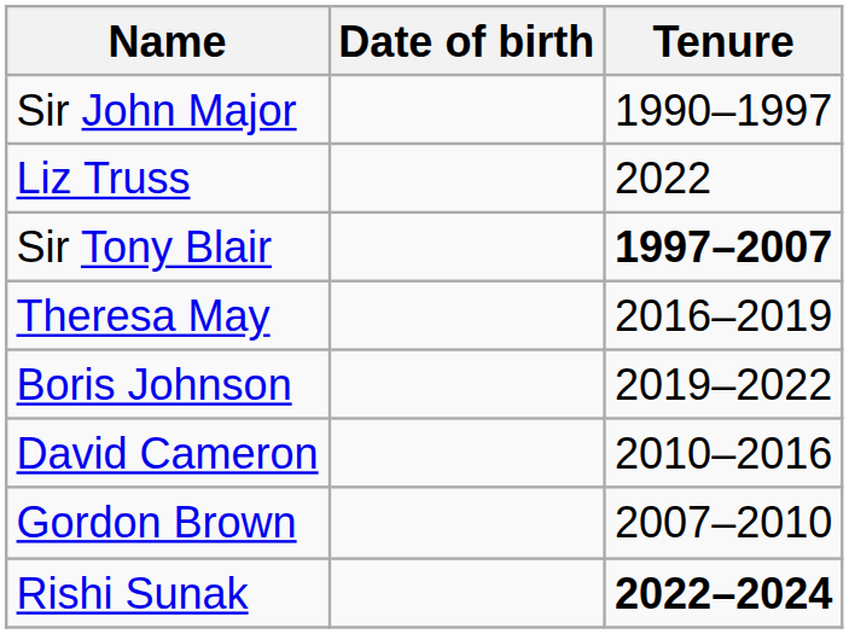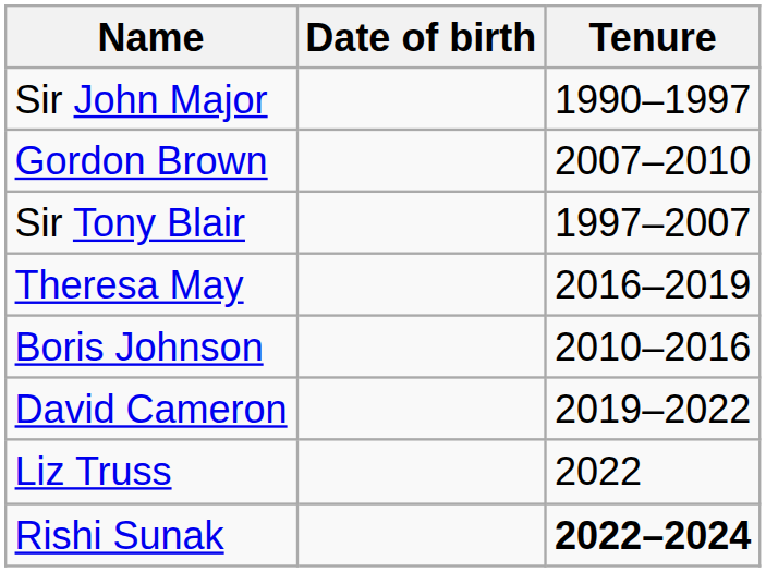 <table class="wikitable sortable" style=font-size:95%>
 <tr>
 <th>Name</th>
 <th>Date of birth</th>
 <th>Tenure</th>
 </tr>
 <tr>
 <td>Sir <a href='#'>John Major</a></td>
 <td></td>
 <td>1990–1997</td>
 </tr>
 <tr>
-<td><a href='#'>Liz Truss</a></td>
+<td><a href='#'>Gordon Brown</a></td>
 <td></td>
-<td>2022</td>
+<td>2007–2010</td>
 </tr>
 <tr>
 <td>Sir <a href='#'>Tony Blair</a></td>
 <td></td>
-<td><strong>1997–2007</strong></td>
+<td>1997–2007</td>
 </tr>
 <tr>
 <td><a href='#'>Theresa May</a></td>
 <td></td>
 <td>2016–2019</td>
 </tr>
 <tr>
 <td><a href='#'>Boris Johnson</a></td>
 <td></td>
-<td>2019–2022</td>
+<td>2010–2016</td>
 </tr>
 <tr>
 <td><a href='#'>David Cameron</a></td>
 <td></td>
-<td>2010–2016</td>
+<td>2019–2022</td>
 </tr>
 <tr>
-<td><a href='#'>Gordon Brown</a></td>
+<td><a href='#'>Liz Truss</a></td>
 <td></td>
-<td>2007–2010</td>
+<td>2022</td>
 </tr>
 <tr>
 <td><a href='#'>Rishi Sunak</a></td>
 <td></td>
 <td><strong>2022–2024</strong></td>
 </tr>
 </table>
